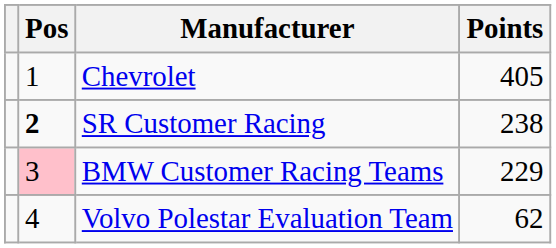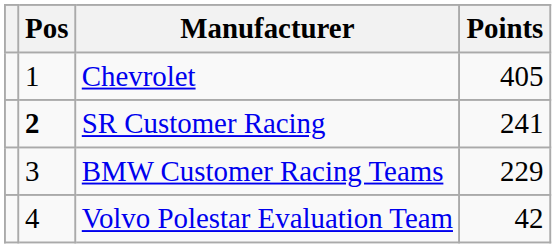 <table class="wikitable" style="font-size: 95%;">
 <tr>
 <th></th>
 <th>Pos</th>
 <th>Manufacturer</th>
 <th>Points</th>
 </tr>
 <tr>
 <td align="left"></td>
 <td>1</td>
 <td> <a href='#'>Chevrolet</a></td>
 <td align="right">405</td>
 </tr>
 <tr>
 <td align="left"></td>
 <td><strong>2</strong></td>
 <td> <a href='#'>SR Customer Racing</a></td>
-<td align="right">238</td>
+<td align="right">241</td>
 </tr>
 <tr>
 <td align="left"></td>
-<td style="background: pink;">3</td>
+<td>3</td>
 <td> <a href='#'>BMW Customer Racing Teams</a></td>
 <td align="right">229</td>
 </tr>
 <tr>
 <td align="left"></td>
 <td>4</td>
 <td> <a href='#'>Volvo Polestar Evaluation Team</a></td>
-<td align="right">62</td>
+<td align="right">42</td>
 </tr>
 </table>
